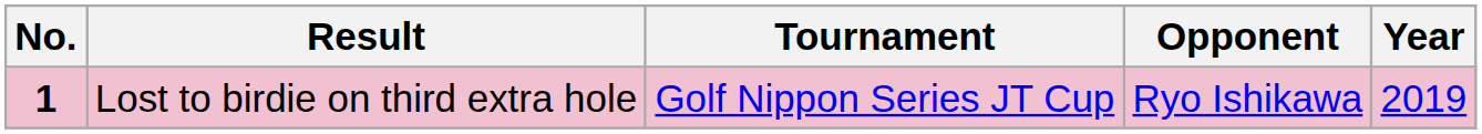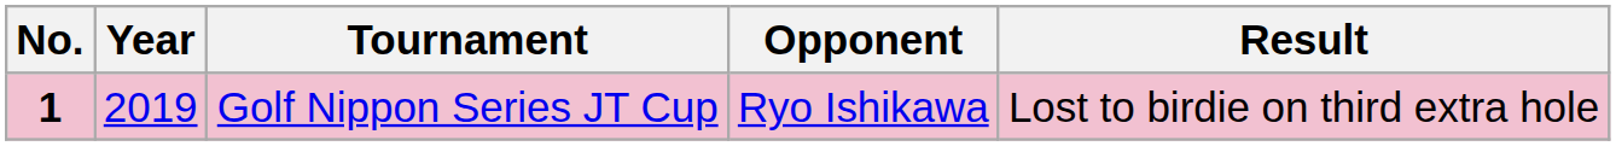 <table class="wikitable" style="font-size:95%;">
 <tr>
 <th>No.</th>
-<th>Result</th>
+<th>Year</th>
 <th>Tournament</th>
 <th>Opponent</th>
-<th>Year</th>
+<th>Result</th>
 </tr>
 <tr style="background:#F2C1D1;">
 <td align=center><strong>1</strong></td>
-<td>Lost to birdie on third extra hole</td>
+<td><a href='#'>2019</a></td>
 <td><a href='#'>Golf Nippon Series JT Cup</a></td>
 <td> <a href='#'>Ryo Ishikawa</a></td>
-<td><a href='#'>2019</a></td>
+<td>Lost to birdie on third extra hole</td>
 </tr>
 </table>
